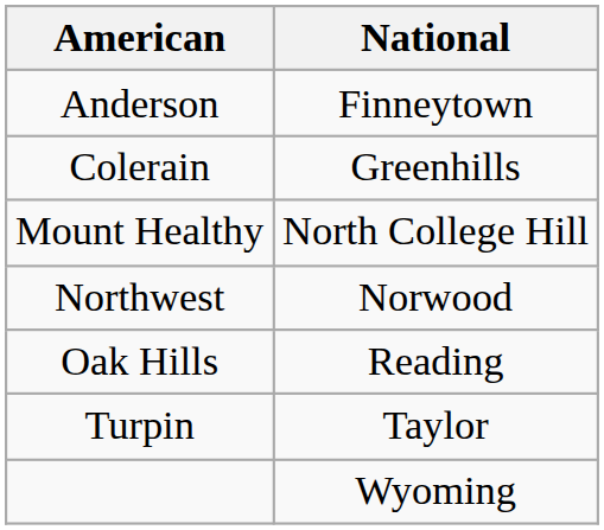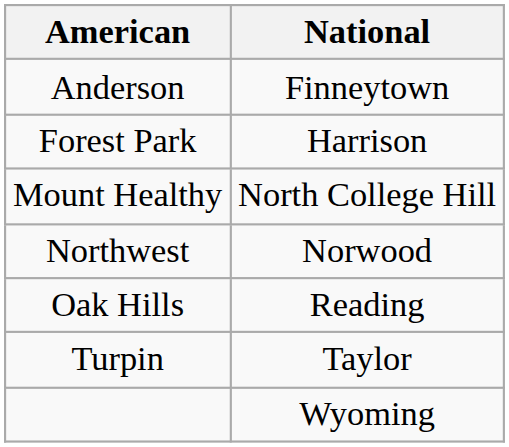 <table class="wikitable" style="text-align:center;">
 <tr>
 <th>American</th>
 <th>National</th>
 </tr>
 <tr>
 <td>Anderson</td>
 <td>Finneytown</td>
 </tr>
 <tr>
-<td>Colerain</td>
-<td>Greenhills</td>
+<td>Forest Park</td>
+<td>Harrison</td>
 </tr>
 <tr>
 <td>Mount Healthy</td>
 <td>North College Hill</td>
 </tr>
 <tr>
 <td>Northwest</td>
 <td>Norwood</td>
 </tr>
 <tr>
 <td>Oak Hills</td>
 <td>Reading</td>
 </tr>
 <tr>
 <td>Turpin</td>
 <td>Taylor</td>
 </tr>
 <tr>
 <td></td>
 <td>Wyoming</td>
 </tr>
 </table>
